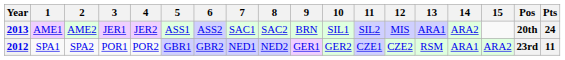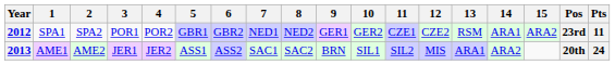 <table class="wikitable" style="text-align:center;">
 <tr>
 <th>Year</th>
 <th>1</th>
 <th>2</th>
 <th>3</th>
 <th>4</th>
 <th>5</th>
 <th>6</th>
 <th>7</th>
 <th>8</th>
 <th>9</th>
 <th>10</th>
 <th>11</th>
 <th>12</th>
 <th>13</th>
 <th>14</th>
 <th>15</th>
 <th>Pos</th>
 <th>Pts</th>
 </tr>
 <tr>
+<th><a href='#'>2012</a></th>
+<td><a href='#'>SPA1</a></td>
+<td><a href='#'>SPA2</a></td>
+<td><a href='#'>POR1</a></td>
+<td><a href='#'>POR2</a></td>
+<td style="background:#cfcfff;"><a href='#'>GBR1</a><br></td>
+<td style="background:#cfcfff;"><a href='#'>GBR2</a><br></td>
+<td style="background:#cfcfff;"><a href='#'>NED1</a><br></td>
+<td style="background:#cfcfff;"><a href='#'>NED2</a><br></td>
+<td style="background:#efcfff;"><a href='#'>GER1</a><br></td>
+<td style="background:#dfffdf;"><a href='#'>GER2</a><br></td>
+<td style="background:#cfcfff;"><a href='#'>CZE1</a><br></td>
+<td style="background:#dfffdf;"><a href='#'>CZE2</a><br></td>
+<td style="background:#dfffdf;"><a href='#'>RSM</a><br></td>
+<td style="background:#dfffdf;"><a href='#'>ARA1</a><br></td>
+<td style="background:#dfffdf;"><a href='#'>ARA2</a><br></td>
+<th>23rd</th>
+<th>11</th>
+</tr>
+<tr>
 <th><a href='#'>2013</a></th>
 <td style="background:#efcfff;"><a href='#'>AME1</a><br></td>
 <td style="background:#dfffdf;"><a href='#'>AME2</a><br></td>
 <td style="background:#efcfff;"><a href='#'>JER1</a><br></td>
 <td style="background:#efcfff;"><a href='#'>JER2</a><br></td>
 <td style="background:#dfffdf;"><a href='#'>ASS1</a><br></td>
 <td style="background:#cfcfff;"><a href='#'>ASS2</a><br></td>
 <td style="background:#dfffdf;"><a href='#'>SAC1</a><br></td>
 <td style="background:#dfffdf;"><a href='#'>SAC2</a><br></td>
 <td style="background:#dfffdf;"><a href='#'>BRN</a><br></td>
 <td style="background:#dfffdf;"><a href='#'>SIL1</a><br></td>
 <td style="background:#cfcfff;"><a href='#'>SIL2</a><br></td>
 <td style="background:#cfcfff;"><a href='#'>MIS</a><br></td>
 <td style="background:#cfcfff;"><a href='#'>ARA1</a><br></td>
 <td style="background:#dfffdf;"><a href='#'>ARA2</a><br></td>
 <td></td>
 <th>20th</th>
 <th>24</th>
 </tr>
-<tr>
-<th><a href='#'>2012</a></th>
-<td><a href='#'>SPA1</a></td>
-<td><a href='#'>SPA2</a></td>
-<td><a href='#'>POR1</a></td>
-<td><a href='#'>POR2</a></td>
-<td style="background:#cfcfff;"><a href='#'>GBR1</a><br></td>
-<td style="background:#cfcfff;"><a href='#'>GBR2</a><br></td>
-<td style="background:#cfcfff;"><a href='#'>NED1</a><br></td>
-<td style="background:#cfcfff;"><a href='#'>NED2</a><br></td>
-<td style="background:#efcfff;"><a href='#'>GER1</a><br></td>
-<td style="background:#dfffdf;"><a href='#'>GER2</a><br></td>
-<td style="background:#cfcfff;"><a href='#'>CZE1</a><br></td>
-<td style="background:#dfffdf;"><a href='#'>CZE2</a><br></td>
-<td style="background:#dfffdf;"><a href='#'>RSM</a><br></td>
-<td style="background:#dfffdf;"><a href='#'>ARA1</a><br></td>
-<td style="background:#dfffdf;"><a href='#'>ARA2</a><br></td>
-<th>23rd</th>
-<th>11</th>
-</tr>
 </table>
